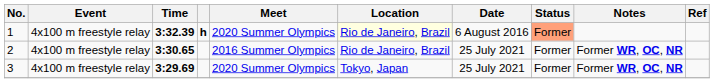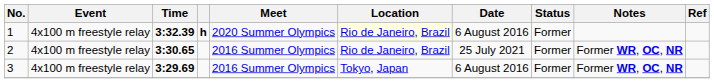 <table class="wikitable sortable">
 <tr>
 <th>No.</th>
 <th>Event</th>
 <th>Time</th>
 <th></th>
 <th>Meet</th>
 <th>Location</th>
 <th>Date</th>
 <th>Status</th>
 <th>Notes</th>
 <th>Ref</th>
 </tr>
 <tr>
 <td>1</td>
 <td>4x100 m freestyle relay</td>
 <td align="center"><strong>3:32.39</strong></td>
 <td><strong>h</strong></td>
 <td><a href='#'>2020 Summer Olympics</a></td>
 <td style="background: lightyellow;"><a href='#'>Rio de Janeiro</a>, <a href='#'>Brazil</a></td>
 <td align="center">6 August 2016</td>
-<td align="center" style="background: lightsalmon;">Former</td>
+<td align="center">Former</td>
 <td></td>
 <td align="center"></td>
 </tr>
 <tr>
 <td>2</td>
 <td>4x100 m freestyle relay</td>
 <td align="center"><strong>3:30.65</strong></td>
 <td></td>
 <td><a href='#'>2016 Summer Olympics</a></td>
 <td><a href='#'>Rio de Janeiro</a>, <a href='#'>Brazil</a></td>
 <td align="center">25 July 2021</td>
 <td align="center">Former</td>
 <td>Former <strong><a href='#'>WR</a></strong>, <strong><a href='#'>OC</a></strong>, <strong><a href='#'>NR</a></strong></td>
 <td align="center"></td>
 </tr>
 <tr>
 <td>3</td>
 <td>4x100 m freestyle relay</td>
 <td align="center"><strong>3:29.69</strong></td>
 <td></td>
-<td><a href='#'>2020 Summer Olympics</a></td>
+<td><a href='#'>2016 Summer Olympics</a></td>
 <td><a href='#'>Tokyo</a>, <a href='#'>Japan</a></td>
-<td align="center">25 July 2021</td>
+<td align="center">6 August 2016</td>
 <td align="center">Former</td>
 <td>Former <strong><a href='#'>WR</a></strong>, <strong><a href='#'>OC</a></strong>, <strong><a href='#'>NR</a></strong></td>
 <td align="center"></td>
 </tr>
 <tr>
 </tr>
 </table>
